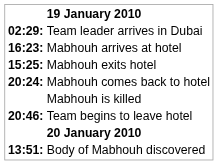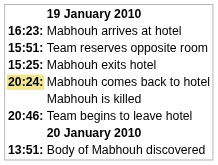 <table style="margin-left:10px; border:1px solid darkgrey; float:right; font-size:90%;" cellspacing="2">
 <tr>
 <td></td>
 <td><strong>19 January 2010</strong></td>
 </tr>
 <tr>
-<td><strong>02:29:</strong></td>
-<td>Team leader arrives in Dubai</td>
+<td><strong>16:23:</strong></td>
+<td>Mabhouh arrives at hotel</td>
 </tr>
 <tr>
-<td><strong>16:23:</strong></td>
-<td>Mabhouh arrives at hotel</td>
+<td><strong>15:51:</strong></td>
+<td>Team reserves opposite room</td>
 </tr>
 <tr>
 <td><strong>15:25:</strong></td>
 <td>Mabhouh exits hotel</td>
 </tr>
 <tr>
-<td><strong>20:24:</strong></td>
+<td style="background: khaki;"><strong>20:24:</strong></td>
 <td>Mabhouh comes back to hotel</td>
 </tr>
 <tr>
 <td></td>
 <td>Mabhouh is killed</td>
 </tr>
 <tr>
 <td><strong>20:46:</strong></td>
 <td>Team begins to leave hotel</td>
 </tr>
 <tr>
 <td></td>
 <td><strong>20 January 2010</strong></td>
 </tr>
 <tr>
 <td><strong>13:51:</strong></td>
 <td>Body of Mabhouh discovered</td>
 </tr>
 </table>
